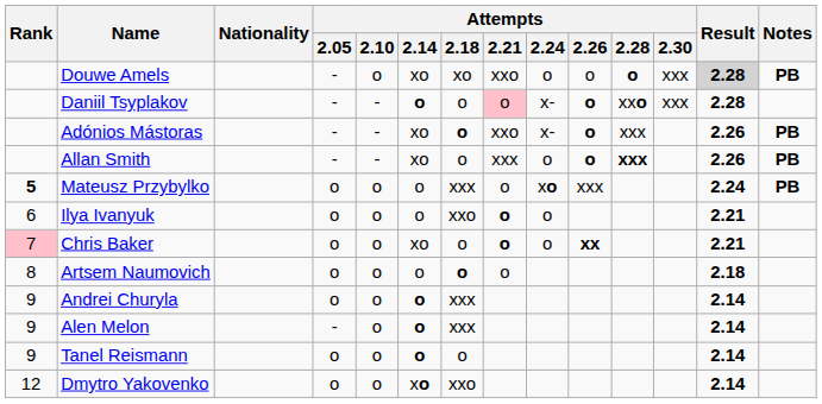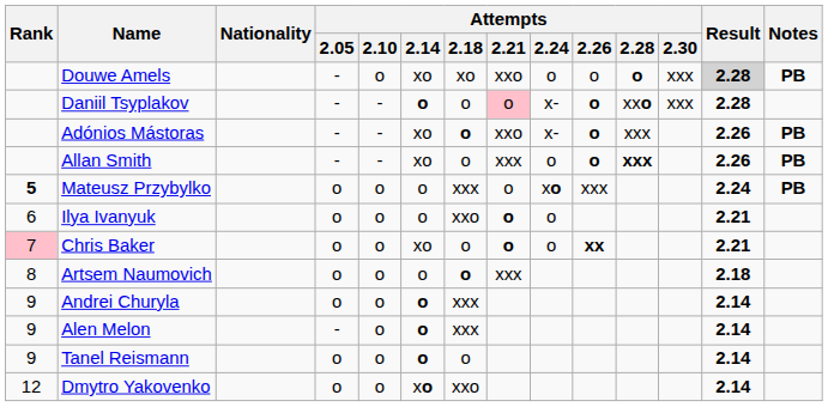 <table class="wikitable sortable" style="text-align:center">
 <tr>
 <th rowspan=2>Rank</th>
 <th rowspan=2>Name</th>
 <th rowspan=2>Nationality</th>
 <th colspan=9>Attempts</th>
 <th rowspan=2>Result</th>
 <th rowspan=2>Notes</th>
 </tr>
 <tr>
 <th>2.05</th>
 <th>2.10</th>
 <th>2.14</th>
 <th>2.18</th>
 <th>2.21</th>
 <th>2.24</th>
 <th>2.26</th>
 <th>2.28</th>
 <th>2.30</th>
 </tr>
 <tr>
 <td></td>
 <td align=left><a href='#'>Douwe Amels</a></td>
 <td align=left></td>
 <td>-</td>
 <td>o</td>
 <td>xo</td>
 <td>xo</td>
 <td>xxo</td>
 <td>o</td>
 <td>o</td>
 <td><strong>o</strong></td>
 <td>xxx</td>
 <td style="background: lightgrey;"><strong>2.28</strong></td>
 <td><strong>PB</strong></td>
 </tr>
 <tr>
 <td></td>
 <td align=left><a href='#'>Daniil Tsyplakov</a></td>
 <td align=left></td>
 <td>-</td>
 <td>-</td>
 <td><strong>o</strong></td>
 <td>o</td>
 <td style="background: pink;">o</td>
 <td>x-</td>
 <td><strong>o</strong></td>
 <td>xx<strong>o</strong></td>
 <td>xxx</td>
 <td><strong>2.28</strong></td>
 <td></td>
 </tr>
 <tr>
 <td></td>
 <td align=left><a href='#'>Adónios Mástoras</a></td>
 <td align=left></td>
 <td>-</td>
 <td>-</td>
 <td>xo</td>
 <td><strong>o</strong></td>
 <td>xxo</td>
 <td>x-</td>
 <td><strong>o</strong></td>
 <td>xxx</td>
 <td></td>
 <td><strong>2.26</strong></td>
 <td><strong>PB</strong></td>
 </tr>
 <tr>
 <td></td>
 <td align=left><a href='#'>Allan Smith</a></td>
 <td align=left></td>
 <td>-</td>
 <td>-</td>
 <td>xo</td>
 <td>o</td>
 <td>xxx</td>
 <td>o</td>
 <td><strong>o</strong></td>
 <td><strong>xxx</strong></td>
 <td></td>
 <td><strong>2.26</strong></td>
 <td><strong>PB</strong></td>
 </tr>
 <tr>
 <td><strong>5</strong></td>
 <td align=left><a href='#'>Mateusz Przybylko</a></td>
 <td align=left></td>
 <td>o</td>
 <td>o</td>
 <td>o</td>
 <td>xxx</td>
 <td>o</td>
 <td>x<strong>o</strong></td>
 <td>xxx</td>
 <td></td>
 <td></td>
 <td><strong>2.24</strong></td>
 <td><strong>PB</strong></td>
 </tr>
 <tr>
 <td>6</td>
 <td align=left><a href='#'>Ilya Ivanyuk</a></td>
 <td align=left></td>
 <td>o</td>
 <td>o</td>
 <td>o</td>
 <td>xxo</td>
 <td><strong>o</strong></td>
 <td>o</td>
 <td></td>
 <td></td>
 <td></td>
 <td><strong>2.21</strong></td>
 <td></td>
 </tr>
 <tr>
 <td style="background: pink;">7</td>
 <td align=left><a href='#'>Chris Baker</a></td>
 <td align=left></td>
 <td>o</td>
 <td>o</td>
 <td>xo</td>
 <td>o</td>
 <td><strong>o</strong></td>
 <td>o</td>
 <td><strong>xx</strong></td>
 <td></td>
 <td></td>
 <td><strong>2.21</strong></td>
 <td></td>
 </tr>
 <tr>
 <td>8</td>
 <td align=left><a href='#'>Artsem Naumovich</a></td>
 <td align=left></td>
 <td>o</td>
 <td>o</td>
 <td>o</td>
 <td><strong>o</strong></td>
-<td>o</td>
+<td>xxx</td>
 <td></td>
 <td></td>
 <td></td>
 <td></td>
 <td><strong>2.18</strong></td>
 <td></td>
 </tr>
 <tr>
 <td>9</td>
 <td align=left><a href='#'>Andrei Churyla</a></td>
 <td align=left></td>
 <td>o</td>
 <td>o</td>
 <td><strong>o</strong></td>
 <td>xxx</td>
 <td></td>
 <td></td>
 <td></td>
 <td></td>
 <td></td>
 <td><strong>2.14</strong></td>
 <td></td>
 </tr>
 <tr>
 <td>9</td>
 <td align=left><a href='#'>Alen Melon</a></td>
 <td align=left></td>
 <td>-</td>
 <td>o</td>
 <td><strong>o</strong></td>
 <td>xxx</td>
 <td></td>
 <td></td>
 <td></td>
 <td></td>
 <td></td>
 <td><strong>2.14</strong></td>
 <td></td>
 </tr>
 <tr>
 <td>9</td>
 <td align=left><a href='#'>Tanel Reismann</a></td>
 <td align=left></td>
 <td>o</td>
 <td>o</td>
 <td><strong>o</strong></td>
 <td>o</td>
 <td></td>
 <td></td>
 <td></td>
 <td></td>
 <td></td>
 <td><strong>2.14</strong></td>
 <td></td>
 </tr>
 <tr>
 <td>12</td>
 <td align=left><a href='#'>Dmytro Yakovenko</a></td>
 <td align=left></td>
 <td>o</td>
 <td>o</td>
 <td>x<strong>o</strong></td>
 <td>xxo</td>
 <td></td>
 <td></td>
 <td></td>
 <td></td>
 <td></td>
 <td><strong>2.14</strong></td>
 <td></td>
 </tr>
 </table>
